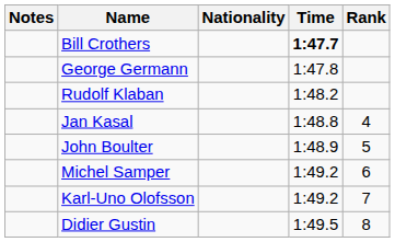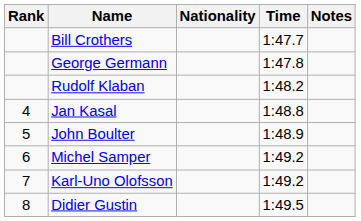 <table class="wikitable sortable" style="text-align:center">
 <tr>
-<th>Notes</th>
+<th>Rank</th>
 <th>Name</th>
 <th>Nationality</th>
 <th>Time</th>
-<th>Rank</th>
+<th>Notes</th>
 </tr>
 <tr>
 <td></td>
 <td align=left><a href='#'>Bill Crothers</a></td>
 <td align=left></td>
-<td><strong>1:47.7</strong></td>
+<td>1:47.7</td>
 <td></td>
 </tr>
 <tr>
 <td></td>
 <td align=left><a href='#'>George Germann</a></td>
 <td align=left></td>
 <td>1:47.8</td>
 <td></td>
 </tr>
 <tr>
 <td></td>
 <td align=left><a href='#'>Rudolf Klaban</a></td>
 <td align=left></td>
 <td>1:48.2</td>
 <td></td>
 </tr>
 <tr>
-<td></td>
+<td>4</td>
 <td align=left><a href='#'>Jan Kasal</a></td>
 <td align=left></td>
 <td>1:48.8</td>
-<td>4</td>
+<td></td>
 </tr>
 <tr>
-<td></td>
+<td>5</td>
 <td align=left><a href='#'>John Boulter</a></td>
 <td align=left></td>
 <td>1:48.9</td>
-<td>5</td>
+<td></td>
 </tr>
 <tr>
-<td></td>
+<td>6</td>
 <td align=left><a href='#'>Michel Samper</a></td>
 <td align=left></td>
 <td>1:49.2</td>
-<td>6</td>
+<td></td>
 </tr>
 <tr>
-<td></td>
+<td>7</td>
 <td align=left><a href='#'>Karl-Uno Olofsson</a></td>
 <td align=left></td>
 <td>1:49.2</td>
-<td>7</td>
+<td></td>
 </tr>
 <tr>
-<td></td>
+<td>8</td>
 <td align=left><a href='#'>Didier Gustin</a></td>
 <td align=left></td>
 <td>1:49.5</td>
-<td>8</td>
+<td></td>
 </tr>
 </table>
